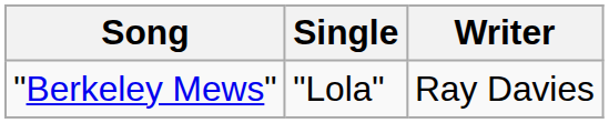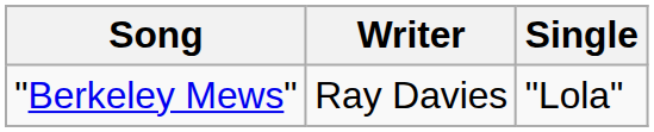 <table class="wikitable">
 <tr>
 <th>Song</th>
+<th>Writer</th>
 <th>Single</th>
-<th>Writer</th>
 </tr>
 <tr>
 <td>"<a href='#'>Berkeley Mews</a>"</td>
+<td>Ray Davies</td>
 <td>"Lola"</td>
-<td>Ray Davies</td>
 </tr>
 </table>
